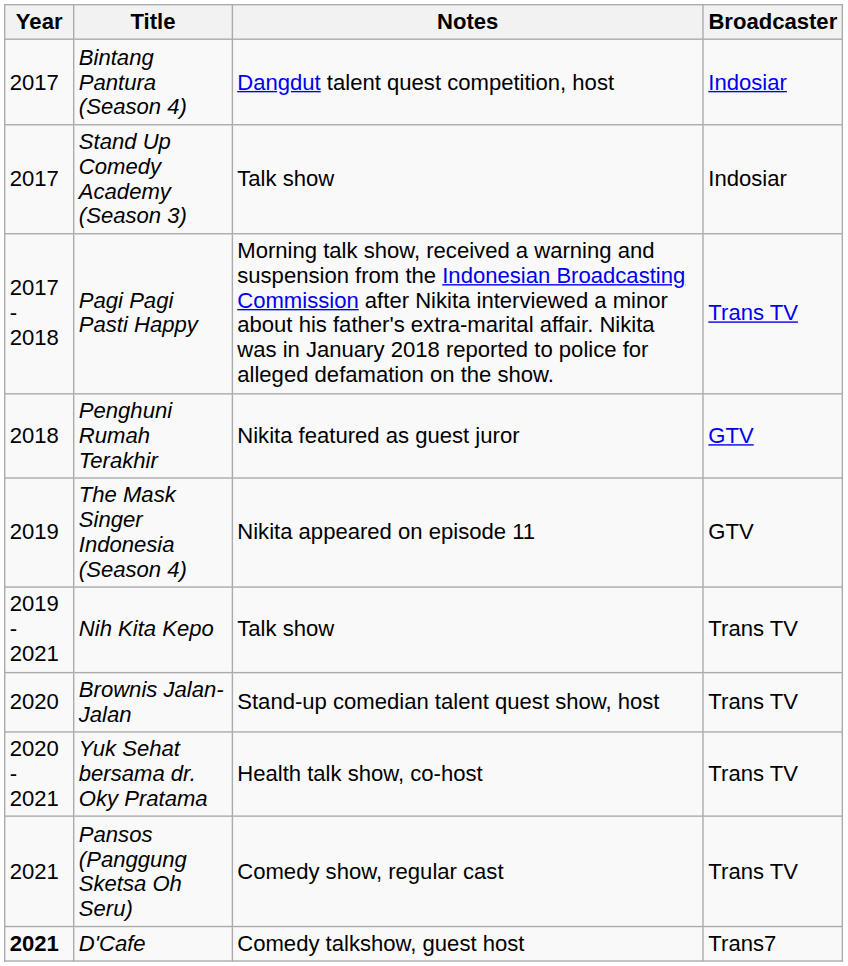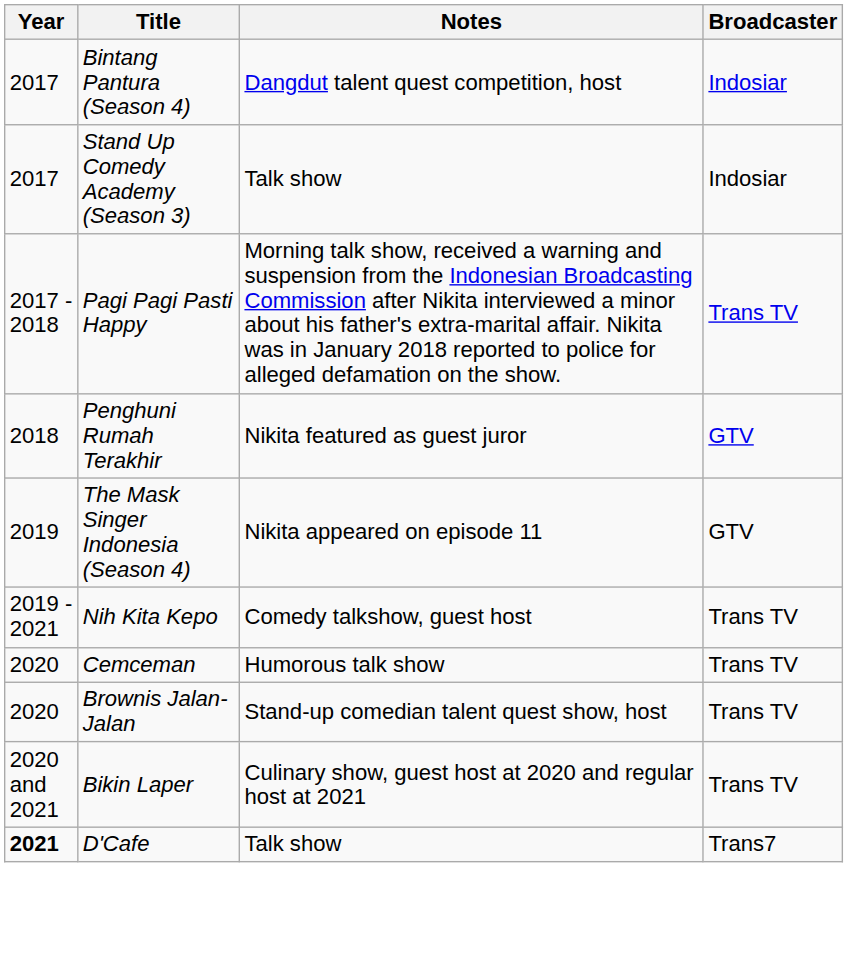 <table class="wikitable sortable">
 <tr>
 <th>Year</th>
 <th>Title</th>
 <th class="unsortable">Notes</th>
 <th>Broadcaster</th>
 </tr>
 <tr>
 <td>2017</td>
 <td><em>Bintang Pantura (Season 4)</em></td>
 <td><a href='#'>Dangdut</a> talent quest competition, host</td>
 <td><a href='#'>Indosiar</a></td>
 </tr>
 <tr>
 <td>2017</td>
 <td><em>Stand Up Comedy Academy (Season 3)</em></td>
 <td>Talk show</td>
 <td>Indosiar</td>
 </tr>
 <tr>
 <td>2017 - 2018</td>
 <td><em>Pagi Pagi Pasti Happy</em></td>
 <td>Morning talk show, received a warning and suspension from the <a href='#'>Indonesian Broadcasting Commission</a> after Nikita interviewed a minor about his father's extra-marital affair. Nikita was in January 2018 reported to police for alleged defamation on the show.</td>
 <td><a href='#'>Trans TV</a></td>
 </tr>
 <tr>
 <td>2018</td>
 <td><em>Penghuni Rumah Terakhir</em></td>
 <td>Nikita featured as guest juror</td>
 <td><a href='#'>GTV</a></td>
 </tr>
 <tr>
 <td>2019</td>
 <td><em>The Mask Singer Indonesia (Season 4)</em></td>
 <td>Nikita appeared on episode 11</td>
 <td>GTV</td>
 </tr>
 <tr>
 <td>2019 - 2021</td>
 <td><em>Nih Kita Kepo</em></td>
-<td>Talk show</td>
+<td>Comedy talkshow, guest host</td>
+<td>Trans TV</td>
+</tr>
+<tr>
+<td>2020</td>
+<td><em>Cemceman</em></td>
+<td>Humorous talk show</td>
 <td>Trans TV</td>
 </tr>
 <tr>
 <td>2020</td>
 <td><em>Brownis Jalan-Jalan</em></td>
 <td>Stand-up comedian talent quest show, host</td>
 <td>Trans TV</td>
 </tr>
 <tr>
-<td>2020 - 2021</td>
-<td><em>Yuk Sehat bersama dr. Oky Pratama</em></td>
-<td>Health talk show, co-host</td>
-<td>Trans TV</td>
-</tr>
-<tr>
-<td>2021</td>
-<td><em>Pansos (Panggung Sketsa Oh Seru)</em></td>
-<td>Comedy show, regular cast</td>
+<td>2020 and 2021</td>
+<td><em>Bikin Laper</em></td>
+<td>Culinary show, guest host at 2020 and regular host at 2021</td>
 <td>Trans TV</td>
 </tr>
 <tr>
 <td><strong>2021</strong></td>
 <td><em>D'Cafe</em></td>
-<td>Comedy talkshow, guest host</td>
+<td>Talk show</td>
 <td>Trans7</td>
 </tr>
 </table>
